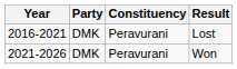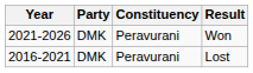 <table class="wikitable">
 <tr>
 <th>Year</th>
 <th>Party</th>
 <th>Constituency</th>
 <th>Result</th>
 </tr>
 <tr>
+<td>2021-2026</td>
+<td>DMK</td>
+<td>Peravurani</td>
+<td>Won</td>
+</tr>
+<tr>
 <td>2016-2021</td>
 <td>DMK</td>
 <td>Peravurani</td>
 <td>Lost</td>
 </tr>
-<tr>
-<td>2021-2026</td>
-<td>DMK</td>
-<td>Peravurani</td>
-<td>Won</td>
-</tr>
 </table>
